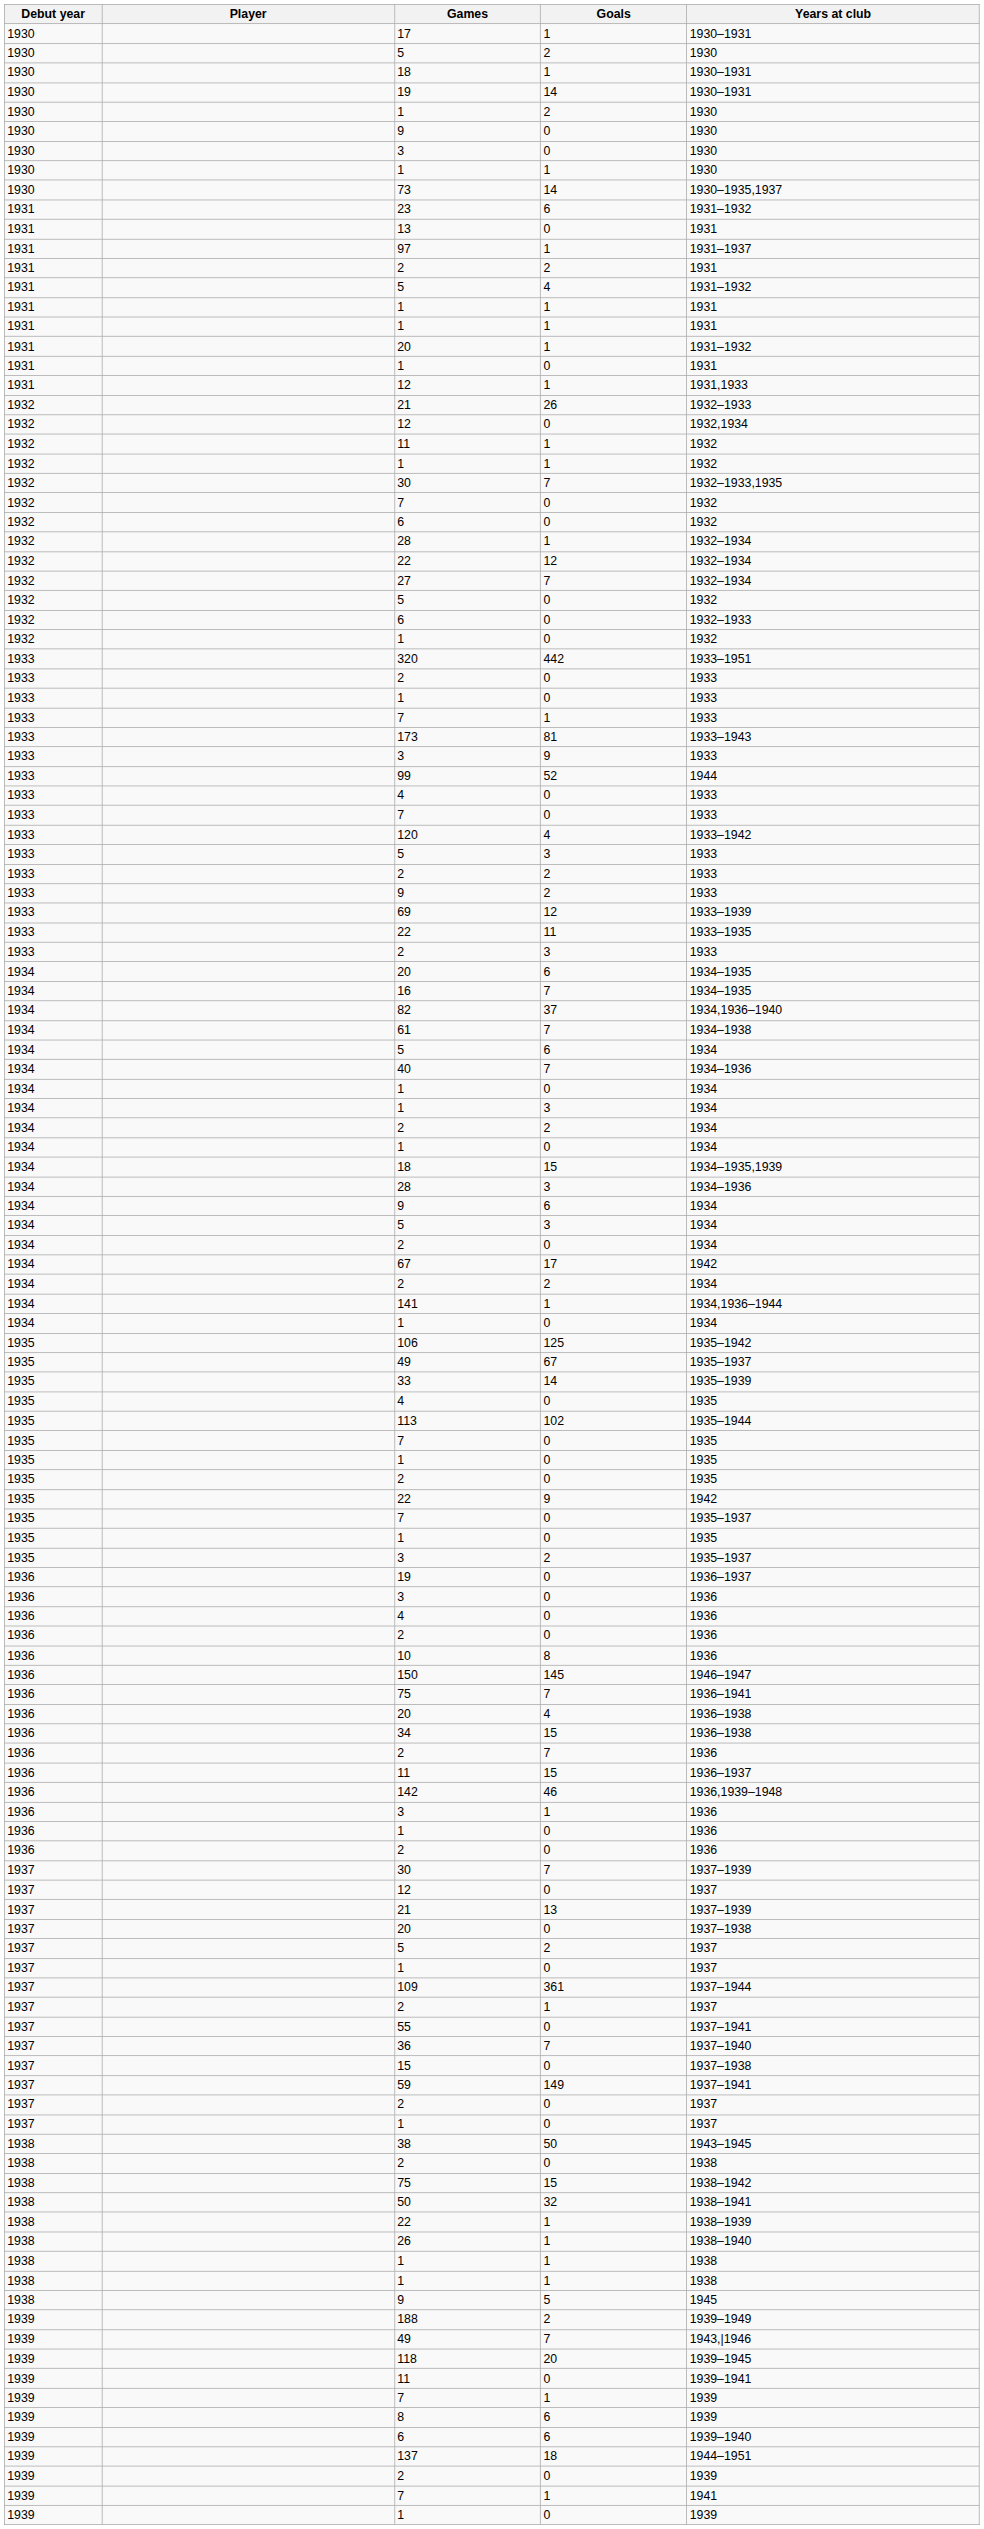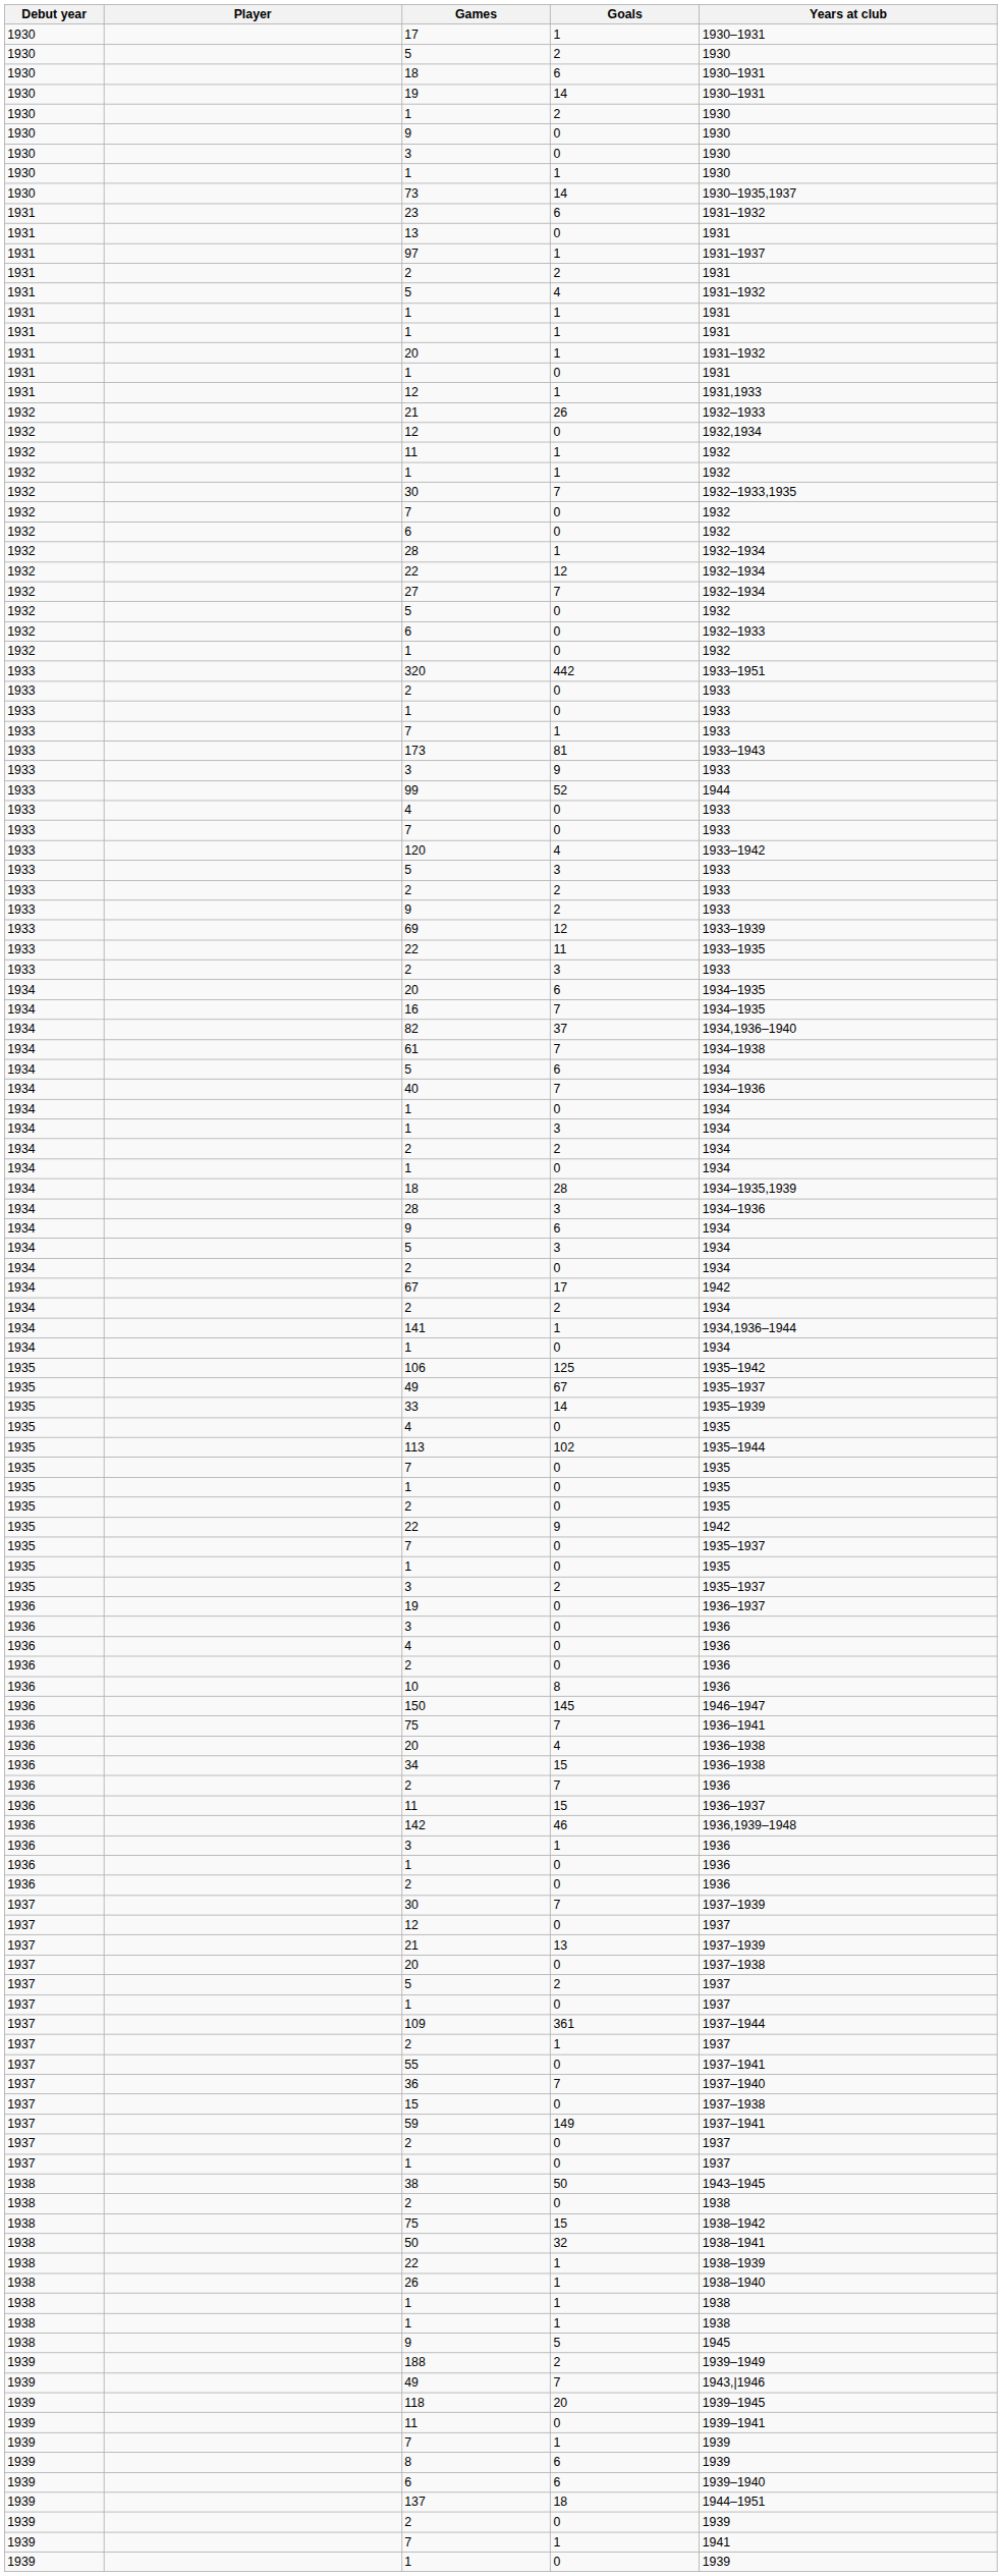 <table class="wikitable sortable" style="width:80%;">
 <tr>
 <th style="width=10%">Debut year</th>
 <th style="width:30%">Player</th>
 <th style="width:15%">Games</th>
 <th style="width:15%">Goals</th>
 <th style="width:30%">Years at club</th>
 </tr>
 <tr>
 <td>1930</td>
 <td></td>
 <td>17</td>
 <td>1</td>
 <td>1930–1931</td>
 </tr>
 <tr>
 <td>1930</td>
 <td></td>
 <td>5</td>
 <td>2</td>
 <td>1930</td>
 </tr>
 <tr>
 <td>1930</td>
 <td></td>
 <td>18</td>
-<td>1</td>
+<td>6</td>
 <td>1930–1931</td>
 </tr>
 <tr>
 <td>1930</td>
 <td></td>
 <td>19</td>
 <td>14</td>
 <td>1930–1931</td>
 </tr>
 <tr>
 <td>1930</td>
 <td></td>
 <td>1</td>
 <td>2</td>
 <td>1930</td>
 </tr>
 <tr>
 <td>1930</td>
 <td></td>
 <td>9</td>
 <td>0</td>
 <td>1930</td>
 </tr>
 <tr>
 <td>1930</td>
 <td></td>
 <td>3</td>
 <td>0</td>
 <td>1930</td>
 </tr>
 <tr>
 <td>1930</td>
 <td></td>
 <td>1</td>
 <td>1</td>
 <td>1930</td>
 </tr>
 <tr>
 <td>1930</td>
 <td></td>
 <td>73</td>
 <td>14</td>
 <td>1930–1935,1937</td>
 </tr>
 <tr>
 <td>1931</td>
 <td></td>
 <td>23</td>
 <td>6</td>
 <td>1931–1932</td>
 </tr>
 <tr>
 <td>1931</td>
 <td></td>
 <td>13</td>
 <td>0</td>
 <td>1931</td>
 </tr>
 <tr>
 <td>1931</td>
 <td></td>
 <td>97</td>
 <td>1</td>
 <td>1931–1937</td>
 </tr>
 <tr>
 <td>1931</td>
 <td></td>
 <td>2</td>
 <td>2</td>
 <td>1931</td>
 </tr>
 <tr>
 <td>1931</td>
 <td></td>
 <td>5</td>
 <td>4</td>
 <td>1931–1932</td>
 </tr>
 <tr>
 <td>1931</td>
 <td></td>
 <td>1</td>
 <td>1</td>
 <td>1931</td>
 </tr>
 <tr>
 <td>1931</td>
 <td></td>
 <td>1</td>
 <td>1</td>
 <td>1931</td>
 </tr>
 <tr>
 <td>1931</td>
 <td></td>
 <td>20</td>
 <td>1</td>
 <td>1931–1932</td>
 </tr>
 <tr>
 <td>1931</td>
 <td></td>
 <td>1</td>
 <td>0</td>
 <td>1931</td>
 </tr>
 <tr>
 <td>1931</td>
 <td></td>
 <td>12</td>
 <td>1</td>
 <td>1931,1933</td>
 </tr>
 <tr>
 <td>1932</td>
 <td></td>
 <td>21</td>
 <td>26</td>
 <td>1932–1933</td>
 </tr>
 <tr>
 <td>1932</td>
 <td></td>
 <td>12</td>
 <td>0</td>
 <td>1932,1934</td>
 </tr>
 <tr>
 <td>1932</td>
 <td></td>
 <td>11</td>
 <td>1</td>
 <td>1932</td>
 </tr>
 <tr>
 <td>1932</td>
 <td></td>
 <td>1</td>
 <td>1</td>
 <td>1932</td>
 </tr>
 <tr>
 <td>1932</td>
 <td></td>
 <td>30</td>
 <td>7</td>
 <td>1932–1933,1935</td>
 </tr>
 <tr>
 <td>1932</td>
 <td></td>
 <td>7</td>
 <td>0</td>
 <td>1932</td>
 </tr>
 <tr>
 <td>1932</td>
 <td></td>
 <td>6</td>
 <td>0</td>
 <td>1932</td>
 </tr>
 <tr>
 <td>1932</td>
 <td></td>
 <td>28</td>
 <td>1</td>
 <td>1932–1934</td>
 </tr>
 <tr>
 <td>1932</td>
 <td></td>
 <td>22</td>
 <td>12</td>
 <td>1932–1934</td>
 </tr>
 <tr>
 <td>1932</td>
 <td></td>
 <td>27</td>
 <td>7</td>
 <td>1932–1934</td>
 </tr>
 <tr>
 <td>1932</td>
 <td></td>
 <td>5</td>
 <td>0</td>
 <td>1932</td>
 </tr>
 <tr>
 <td>1932</td>
 <td></td>
 <td>6</td>
 <td>0</td>
 <td>1932–1933</td>
 </tr>
 <tr>
 <td>1932</td>
 <td></td>
 <td>1</td>
 <td>0</td>
 <td>1932</td>
 </tr>
 <tr>
 <td>1933</td>
 <td></td>
 <td>320</td>
 <td>442</td>
 <td>1933–1951</td>
 </tr>
 <tr>
 <td>1933</td>
 <td></td>
 <td>2</td>
 <td>0</td>
 <td>1933</td>
 </tr>
 <tr>
 <td>1933</td>
 <td></td>
 <td>1</td>
 <td>0</td>
 <td>1933</td>
 </tr>
 <tr>
 <td>1933</td>
 <td></td>
 <td>7</td>
 <td>1</td>
 <td>1933</td>
 </tr>
 <tr>
 <td>1933</td>
 <td></td>
 <td>173</td>
 <td>81</td>
 <td>1933–1943</td>
 </tr>
 <tr>
 <td>1933</td>
 <td></td>
 <td>3</td>
 <td>9</td>
 <td>1933</td>
 </tr>
 <tr>
 <td>1933</td>
 <td></td>
 <td>99</td>
 <td>52</td>
 <td 1933–1935,1939–1942,>1944</td>
 </tr>
 <tr>
 <td>1933</td>
 <td></td>
 <td>4</td>
 <td>0</td>
 <td>1933</td>
 </tr>
 <tr>
 <td>1933</td>
 <td></td>
 <td>7</td>
 <td>0</td>
 <td>1933</td>
 </tr>
 <tr>
 <td>1933</td>
 <td></td>
 <td>120</td>
 <td>4</td>
 <td>1933–1942</td>
 </tr>
 <tr>
 <td>1933</td>
 <td></td>
 <td>5</td>
 <td>3</td>
 <td>1933</td>
 </tr>
 <tr>
 <td>1933</td>
 <td></td>
 <td>2</td>
 <td>2</td>
 <td>1933</td>
 </tr>
 <tr>
 <td>1933</td>
 <td></td>
 <td>9</td>
 <td>2</td>
 <td>1933</td>
 </tr>
 <tr>
 <td>1933</td>
 <td></td>
 <td>69</td>
 <td>12</td>
 <td>1933–1939</td>
 </tr>
 <tr>
 <td>1933</td>
 <td></td>
 <td>22</td>
 <td>11</td>
 <td>1933–1935</td>
 </tr>
 <tr>
 <td>1933</td>
 <td></td>
 <td>2</td>
 <td>3</td>
 <td>1933</td>
 </tr>
 <tr>
 <td>1934</td>
 <td></td>
 <td>20</td>
 <td>6</td>
 <td>1934–1935</td>
 </tr>
 <tr>
 <td>1934</td>
 <td></td>
 <td>16</td>
 <td>7</td>
 <td>1934–1935</td>
 </tr>
 <tr>
 <td>1934</td>
 <td></td>
 <td>82</td>
 <td>37</td>
 <td>1934,1936–1940</td>
 </tr>
 <tr>
 <td>1934</td>
 <td></td>
 <td>61</td>
 <td>7</td>
 <td>1934–1938</td>
 </tr>
 <tr>
 <td>1934</td>
 <td></td>
 <td>5</td>
 <td>6</td>
 <td>1934</td>
 </tr>
 <tr>
 <td>1934</td>
 <td></td>
 <td>40</td>
 <td>7</td>
 <td>1934–1936</td>
 </tr>
 <tr>
 <td>1934</td>
 <td></td>
 <td>1</td>
 <td>0</td>
 <td>1934</td>
 </tr>
 <tr>
 <td>1934</td>
 <td></td>
 <td>1</td>
 <td>3</td>
 <td>1934</td>
 </tr>
 <tr>
 <td>1934</td>
 <td></td>
 <td>2</td>
 <td>2</td>
 <td>1934</td>
 </tr>
 <tr>
 <td>1934</td>
 <td></td>
 <td>1</td>
 <td>0</td>
 <td>1934</td>
 </tr>
 <tr>
 <td>1934</td>
 <td></td>
 <td>18</td>
-<td>15</td>
+<td>28</td>
 <td>1934–1935,1939</td>
 </tr>
 <tr>
 <td>1934</td>
 <td></td>
 <td>28</td>
 <td>3</td>
 <td>1934–1936</td>
 </tr>
 <tr>
 <td>1934</td>
 <td></td>
 <td>9</td>
 <td>6</td>
 <td>1934</td>
 </tr>
 <tr>
 <td>1934</td>
 <td></td>
 <td>5</td>
 <td>3</td>
 <td>1934</td>
 </tr>
 <tr>
 <td>1934</td>
 <td></td>
 <td>2</td>
 <td>0</td>
 <td>1934</td>
 </tr>
 <tr>
 <td>1934</td>
 <td></td>
 <td>67</td>
 <td>17</td>
 <td 1934–1937,1939–1940,>1942</td>
 </tr>
 <tr>
 <td>1934</td>
 <td></td>
 <td>2</td>
 <td>2</td>
 <td>1934</td>
 </tr>
 <tr>
 <td>1934</td>
 <td></td>
 <td>141</td>
 <td>1</td>
 <td>1934,1936–1944</td>
 </tr>
 <tr>
 <td>1934</td>
 <td></td>
 <td>1</td>
 <td>0</td>
 <td>1934</td>
 </tr>
 <tr>
 <td>1935</td>
 <td></td>
 <td>106</td>
 <td>125</td>
 <td>1935–1942</td>
 </tr>
 <tr>
 <td>1935</td>
 <td></td>
 <td>49</td>
 <td>67</td>
 <td>1935–1937</td>
 </tr>
 <tr>
 <td>1935</td>
 <td></td>
 <td>33</td>
 <td>14</td>
 <td>1935–1939</td>
 </tr>
 <tr>
 <td>1935</td>
 <td></td>
 <td>4</td>
 <td>0</td>
 <td>1935</td>
 </tr>
 <tr>
 <td>1935</td>
 <td></td>
 <td>113</td>
 <td>102</td>
 <td>1935–1944</td>
 </tr>
 <tr>
 <td>1935</td>
 <td></td>
 <td>7</td>
 <td>0</td>
 <td>1935</td>
 </tr>
 <tr>
 <td>1935</td>
 <td></td>
 <td>1</td>
 <td>0</td>
 <td>1935</td>
 </tr>
 <tr>
 <td>1935</td>
 <td></td>
 <td>2</td>
 <td>0</td>
 <td>1935</td>
 </tr>
 <tr>
 <td>1935</td>
 <td></td>
 <td>22</td>
 <td>9</td>
 <td 1935–1938,>1942</td>
 </tr>
 <tr>
 <td>1935</td>
 <td></td>
 <td>7</td>
 <td>0</td>
 <td>1935–1937</td>
 </tr>
 <tr>
 <td>1935</td>
 <td></td>
 <td>1</td>
 <td>0</td>
 <td>1935</td>
 </tr>
 <tr>
 <td>1935</td>
 <td></td>
 <td>3</td>
 <td>2</td>
 <td>1935–1937</td>
 </tr>
 <tr>
 <td>1936</td>
 <td></td>
 <td>19</td>
 <td>0</td>
 <td>1936–1937</td>
 </tr>
 <tr>
 <td>1936</td>
 <td></td>
 <td>3</td>
 <td>0</td>
 <td>1936</td>
 </tr>
 <tr>
 <td>1936</td>
 <td></td>
 <td>4</td>
 <td>0</td>
 <td>1936</td>
 </tr>
 <tr>
 <td>1936</td>
 <td></td>
 <td>2</td>
 <td>0</td>
 <td>1936</td>
 </tr>
 <tr>
 <td>1936</td>
 <td></td>
 <td>10</td>
 <td>8</td>
 <td>1936</td>
 </tr>
 <tr>
 <td>1936</td>
 <td></td>
 <td>150</td>
 <td>145</td>
 <td 1936–1944,>1946–1947</td>
 </tr>
 <tr>
 <td>1936</td>
 <td></td>
 <td>75</td>
 <td>7</td>
 <td>1936–1941</td>
 </tr>
 <tr>
 <td>1936</td>
 <td></td>
 <td>20</td>
 <td>4</td>
 <td>1936–1938</td>
 </tr>
 <tr>
 <td>1936</td>
 <td></td>
 <td>34</td>
 <td>15</td>
 <td>1936–1938</td>
 </tr>
 <tr>
 <td>1936</td>
 <td></td>
 <td>2</td>
 <td>7</td>
 <td>1936</td>
 </tr>
 <tr>
 <td>1936</td>
 <td></td>
 <td>11</td>
 <td>15</td>
 <td>1936–1937</td>
 </tr>
 <tr>
 <td>1936</td>
 <td></td>
 <td>142</td>
 <td>46</td>
 <td>1936,1939–1948</td>
 </tr>
 <tr>
 <td>1936</td>
 <td></td>
 <td>3</td>
 <td>1</td>
 <td>1936</td>
 </tr>
 <tr>
 <td>1936</td>
 <td></td>
 <td>1</td>
 <td>0</td>
 <td>1936</td>
 </tr>
 <tr>
 <td>1936</td>
 <td></td>
 <td>2</td>
 <td>0</td>
 <td>1936</td>
 </tr>
 <tr>
 <td>1937</td>
 <td></td>
 <td>30</td>
 <td>7</td>
 <td>1937–1939</td>
 </tr>
 <tr>
 <td>1937</td>
 <td></td>
 <td>12</td>
 <td>0</td>
 <td>1937</td>
 </tr>
 <tr>
 <td>1937</td>
 <td></td>
 <td>21</td>
 <td>13</td>
 <td>1937–1939</td>
 </tr>
 <tr>
 <td>1937</td>
 <td></td>
 <td>20</td>
 <td>0</td>
 <td>1937–1938</td>
 </tr>
 <tr>
 <td>1937</td>
 <td></td>
 <td>5</td>
 <td>2</td>
 <td>1937</td>
 </tr>
 <tr>
 <td>1937</td>
 <td></td>
 <td>1</td>
 <td>0</td>
 <td>1937</td>
 </tr>
 <tr>
 <td>1937</td>
 <td></td>
 <td>109</td>
 <td>361</td>
 <td>1937–1944</td>
 </tr>
 <tr>
 <td>1937</td>
 <td></td>
 <td>2</td>
 <td>1</td>
 <td>1937</td>
 </tr>
 <tr>
 <td>1937</td>
 <td></td>
 <td>55</td>
 <td>0</td>
 <td>1937–1941</td>
 </tr>
 <tr>
 <td>1937</td>
 <td></td>
 <td>36</td>
 <td>7</td>
 <td>1937–1940</td>
 </tr>
 <tr>
 <td>1937</td>
 <td></td>
 <td>15</td>
 <td>0</td>
 <td>1937–1938</td>
 </tr>
 <tr>
 <td>1937</td>
 <td></td>
 <td>59</td>
 <td>149</td>
 <td>1937–1941</td>
 </tr>
 <tr>
 <td>1937</td>
 <td></td>
 <td>2</td>
 <td>0</td>
 <td>1937</td>
 </tr>
 <tr>
 <td>1937</td>
 <td></td>
 <td>1</td>
 <td>0</td>
 <td>1937</td>
 </tr>
 <tr>
 <td>1938</td>
 <td></td>
 <td>38</td>
 <td>50</td>
 <td 1938,>1943–1945</td>
 </tr>
 <tr>
 <td>1938</td>
 <td></td>
 <td>2</td>
 <td>0</td>
 <td>1938</td>
 </tr>
 <tr>
 <td>1938</td>
 <td></td>
 <td>75</td>
 <td>15</td>
 <td>1938–1942</td>
 </tr>
 <tr>
 <td>1938</td>
 <td></td>
 <td>50</td>
 <td>32</td>
 <td>1938–1941</td>
 </tr>
 <tr>
 <td>1938</td>
 <td></td>
 <td>22</td>
 <td>1</td>
 <td>1938–1939</td>
 </tr>
 <tr>
 <td>1938</td>
 <td></td>
 <td>26</td>
 <td>1</td>
 <td>1938–1940</td>
 </tr>
 <tr>
 <td>1938</td>
 <td></td>
 <td>1</td>
 <td>1</td>
 <td>1938</td>
 </tr>
 <tr>
 <td>1938</td>
 <td></td>
 <td>1</td>
 <td>1</td>
 <td>1938</td>
 </tr>
 <tr>
 <td>1938</td>
 <td></td>
 <td>9</td>
 <td>5</td>
 <td 1938–1939,>1945</td>
 </tr>
 <tr>
 <td>1939</td>
 <td></td>
 <td>188</td>
 <td>2</td>
 <td>1939–1949</td>
 </tr>
 <tr>
 <td>1939</td>
 <td></td>
 <td>49</td>
 <td>7</td>
 <td 1939–1941,>1943,|1946</td>
 </tr>
 <tr>
 <td>1939</td>
 <td></td>
 <td>118</td>
 <td>20</td>
 <td>1939–1945</td>
 </tr>
 <tr>
 <td>1939</td>
 <td></td>
 <td>11</td>
 <td>0</td>
 <td>1939–1941</td>
 </tr>
 <tr>
 <td>1939</td>
 <td></td>
 <td>7</td>
 <td>1</td>
 <td>1939</td>
 </tr>
 <tr>
 <td>1939</td>
 <td></td>
 <td>8</td>
 <td>6</td>
 <td>1939</td>
 </tr>
 <tr>
 <td>1939</td>
 <td></td>
 <td>6</td>
 <td>6</td>
 <td>1939–1940</td>
 </tr>
 <tr>
 <td>1939</td>
 <td></td>
 <td>137</td>
 <td>18</td>
 <td 1939–1942,>1944–1951</td>
 </tr>
 <tr>
 <td>1939</td>
 <td></td>
 <td>2</td>
 <td>0</td>
 <td>1939</td>
 </tr>
 <tr>
 <td>1939</td>
 <td></td>
 <td>7</td>
 <td>1</td>
 <td 1939,>1941</td>
 </tr>
 <tr>
 <td>1939</td>
 <td></td>
 <td>1</td>
 <td>0</td>
 <td>1939</td>
 </tr>
 </table>
